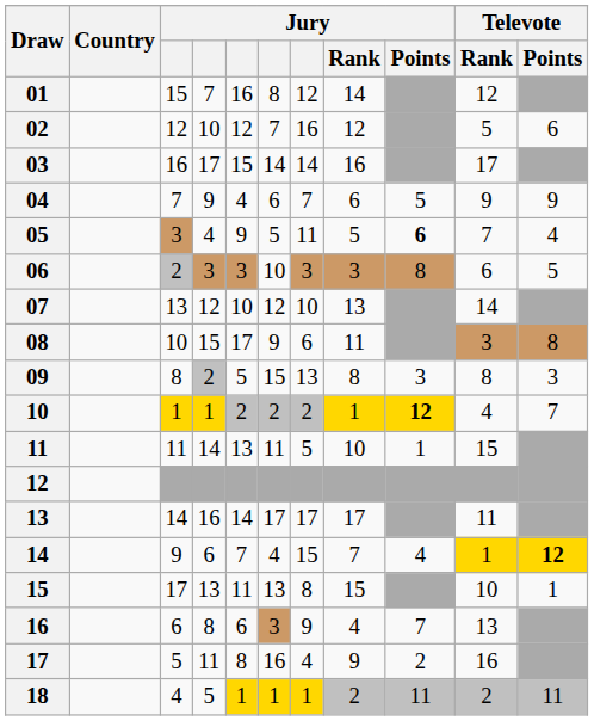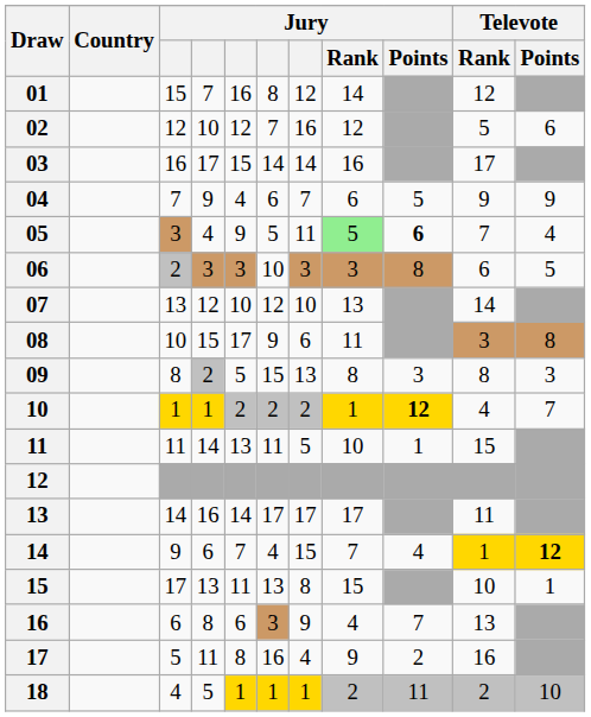 <table class="sortable wikitable collapsible plainrowheaders" style="text-align:center;">
 <tr>
 </tr>
 <tr>
 <th scope="col" rowspan="2">Draw</th>
 <th scope="col" rowspan="2">Country</th>
 <th scope="col" colspan="7">Jury</th>
 <th scope="col" colspan="2">Televote</th>
 </tr>
 <tr>
 <th scope="col"><small></small></th>
 <th scope="col"><small></small></th>
 <th scope="col"><small></small></th>
 <th scope="col"><small></small></th>
 <th scope="col"><small></small></th>
 <th scope="col">Rank</th>
 <th scope="col">Points</th>
 <th scope="col">Rank</th>
 <th scope="col">Points</th>
 </tr>
 <tr>
 <th scope="row" style="text-align:center;">01</th>
 <td style="text-align:left;"></td>
 <td>15</td>
 <td>7</td>
 <td>16</td>
 <td>8</td>
 <td>12</td>
 <td>14</td>
 <td style="background:#AAAAAA;"></td>
 <td>12</td>
 <td style="background:#AAAAAA;"></td>
 </tr>
 <tr>
 <th scope="row" style="text-align:center;">02</th>
 <td style="text-align:left;"></td>
 <td>12</td>
 <td>10</td>
 <td>12</td>
 <td>7</td>
 <td>16</td>
 <td>12</td>
 <td style="background:#AAAAAA;"></td>
 <td>5</td>
 <td>6</td>
 </tr>
 <tr>
 <th scope="row" style="text-align:center;">03</th>
 <td style="text-align:left;"></td>
 <td>16</td>
 <td>17</td>
 <td>15</td>
 <td>14</td>
 <td>14</td>
 <td>16</td>
 <td style="background:#AAAAAA;"></td>
 <td>17</td>
 <td style="background:#AAAAAA;"></td>
 </tr>
 <tr>
 <th scope="row" style="text-align:center;">04</th>
 <td style="text-align:left;"></td>
 <td>7</td>
 <td>9</td>
 <td>4</td>
 <td>6</td>
 <td>7</td>
 <td>6</td>
 <td>5</td>
 <td>9</td>
 <td>9</td>
 </tr>
 <tr>
 <th scope="row" style="text-align:center;">05</th>
 <td style="text-align:left;"></td>
 <td style="background:#CC9966;">3</td>
 <td>4</td>
 <td>9</td>
 <td>5</td>
 <td>11</td>
-<td>5</td>
+<td style="background: lightgreen;">5</td>
 <td><strong>6</strong></td>
 <td>7</td>
 <td>4</td>
 </tr>
 <tr>
 <th scope="row" style="text-align:center;">06</th>
 <td style="text-align:left;"></td>
 <td style="background:silver;">2</td>
 <td style="background:#CC9966;">3</td>
 <td style="background:#CC9966;">3</td>
 <td>10</td>
 <td style="background:#CC9966;">3</td>
 <td style="background:#CC9966;">3</td>
 <td style="background:#CC9966;">8</td>
 <td>6</td>
 <td>5</td>
 </tr>
 <tr>
 <th scope="row" style="text-align:center;">07</th>
 <td style="text-align:left;"></td>
 <td>13</td>
 <td>12</td>
 <td>10</td>
 <td>12</td>
 <td>10</td>
 <td>13</td>
 <td style="background:#AAAAAA;"></td>
 <td>14</td>
 <td style="background:#AAAAAA;"></td>
 </tr>
 <tr>
 <th scope="row" style="text-align:center;">08</th>
 <td style="text-align:left;"></td>
 <td>10</td>
 <td>15</td>
 <td>17</td>
 <td>9</td>
 <td>6</td>
 <td>11</td>
 <td style="background:#AAAAAA;"></td>
 <td style="background:#CC9966;">3</td>
 <td style="background:#CC9966;">8</td>
 </tr>
 <tr>
 <th scope="row" style="text-align:center;">09</th>
 <td style="text-align:left;"></td>
 <td>8</td>
 <td style="background:silver;">2</td>
 <td>5</td>
 <td>15</td>
 <td>13</td>
 <td>8</td>
 <td>3</td>
 <td>8</td>
 <td>3</td>
 </tr>
 <tr>
 <th scope="row" style="text-align:center;">10</th>
 <td style="text-align:left;"></td>
 <td style="background:gold;">1</td>
 <td style="background:gold;">1</td>
 <td style="background:silver;">2</td>
 <td style="background:silver;">2</td>
 <td style="background:silver;">2</td>
 <td style="background:gold;">1</td>
 <td style="background:gold;"><strong>12</strong></td>
 <td>4</td>
 <td>7</td>
 </tr>
 <tr>
 <th scope="row" style="text-align:center;">11</th>
 <td style="text-align:left;"></td>
 <td>11</td>
 <td>14</td>
 <td>13</td>
 <td>11</td>
 <td>5</td>
 <td>10</td>
 <td>1</td>
 <td>15</td>
 <td style="background:#AAAAAA;"></td>
 </tr>
 <tr class="sortbottom">
 <th scope="row" style="text-align:center;">12</th>
 <td style="text-align:left;"></td>
 <td style="background:#AAAAAA;"></td>
 <td style="background:#AAAAAA;"></td>
 <td style="background:#AAAAAA;"></td>
 <td style="background:#AAAAAA;"></td>
 <td style="background:#AAAAAA;"></td>
 <td style="background:#AAAAAA;"></td>
 <td style="background:#AAAAAA;"></td>
 <td style="background:#AAAAAA;"></td>
 <td style="background:#AAAAAA;"></td>
 </tr>
 <tr>
 <th scope="row" style="text-align:center;">13</th>
 <td style="text-align:left;"></td>
 <td>14</td>
 <td>16</td>
 <td>14</td>
 <td>17</td>
 <td>17</td>
 <td>17</td>
 <td style="background:#AAAAAA;"></td>
 <td>11</td>
 <td style="background:#AAAAAA;"></td>
 </tr>
 <tr>
 <th scope="row" style="text-align:center;">14</th>
 <td style="text-align:left;"></td>
 <td>9</td>
 <td>6</td>
 <td>7</td>
 <td>4</td>
 <td>15</td>
 <td>7</td>
 <td>4</td>
 <td style="background:gold;">1</td>
 <td style="background:gold;"><strong>12</strong></td>
 </tr>
 <tr>
 <th scope="row" style="text-align:center;">15</th>
 <td style="text-align:left;"></td>
 <td>17</td>
 <td>13</td>
 <td>11</td>
 <td>13</td>
 <td>8</td>
 <td>15</td>
 <td style="background:#AAAAAA;"></td>
 <td>10</td>
 <td>1</td>
 </tr>
 <tr>
 <th scope="row" style="text-align:center;">16</th>
 <td style="text-align:left;"></td>
 <td>6</td>
 <td>8</td>
 <td>6</td>
 <td style="background:#CC9966;">3</td>
 <td>9</td>
 <td>4</td>
 <td>7</td>
 <td>13</td>
 <td style="background:#AAAAAA;"></td>
 </tr>
 <tr>
 <th scope="row" style="text-align:center;">17</th>
 <td style="text-align:left;"></td>
 <td>5</td>
 <td>11</td>
 <td>8</td>
 <td>16</td>
 <td>4</td>
 <td>9</td>
 <td>2</td>
 <td>16</td>
 <td style="background:#AAAAAA;"></td>
 </tr>
 <tr>
 <th scope="row" style="text-align:center;">18</th>
 <td style="text-align:left;"></td>
 <td>4</td>
 <td>5</td>
 <td style="background:gold;">1</td>
 <td style="background:gold;">1</td>
 <td style="background:gold;">1</td>
 <td style="background:silver;">2</td>
 <td style="background:silver;">11</td>
 <td style="background:silver;">2</td>
-<td style="background:silver;">11</td>
+<td style="background:silver;">10</td>
 </tr>
 </table>
